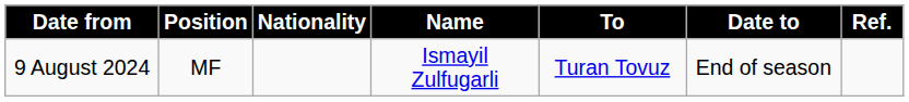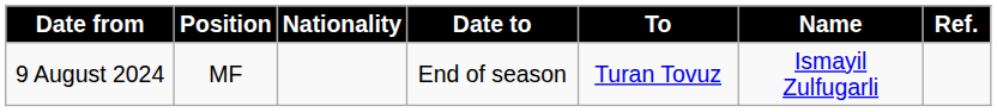 <table class="wikitable"  style="text-align:center; font-size:90%; ">
 <tr>
 <th style="background:#000000; color:#fff; width:200px;">Date from</th>
 <th style="background:#000000; color:#fff; width:50px;">Position</th>
 <th style="background:#000000; color:#fff; width:50px;">Nationality</th>
+<th style="background:#000000; color:#fff; width:200px;">Date to</th>
+<th style="background:#000000; color:#fff; width:200px;">To</th>
 <th style="background:#000000; color:#fff; width:200px;">Name</th>
-<th style="background:#000000; color:#fff; width:200px;">To</th>
-<th style="background:#000000; color:#fff; width:200px;">Date to</th>
 <th style="background:#000000; color:#fff; width:50px;">Ref.</th>
 </tr>
 <tr>
 <td>9 August 2024</td>
 <td>MF</td>
 <td></td>
+<td>End of season</td>
+<td><a href='#'>Turan Tovuz</a></td>
 <td><a href='#'>Ismayil Zulfugarli</a></td>
-<td><a href='#'>Turan Tovuz</a></td>
-<td>End of season</td>
 <td></td>
 </tr>
 </table>
